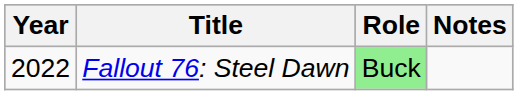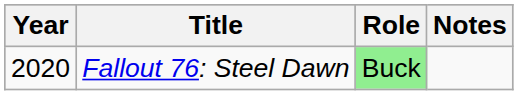 <table class="wikitable sortable">
 <tr>
 <th>Year</th>
 <th>Title</th>
 <th>Role</th>
 <th>Notes</th>
 </tr>
 <tr>
-<td>2022</td>
+<td>2020</td>
 <td><em><a href='#'>Fallout 76</a>: Steel Dawn</em></td>
 <td style="background: lightgreen;">Buck</td>
 <td></td>
 </tr>
 </table>
